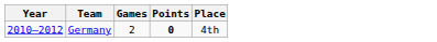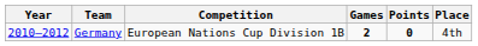 <table class="wikitable">
 <tr>
 <th>Year</th>
 <th>Team</th>
+<th>Competition</th>
 <th>Games</th>
 <th>Points</th>
 <th>Place</th>
 </tr>
 <tr align="center">
 <td><a href='#'>2010–2012</a></td>
 <td><a href='#'>Germany</a></td>
-<td>2</td>
+<td>European Nations Cup Division 1B</td>
+<td><strong>2</strong></td>
 <td><strong>0</strong></td>
 <td>4th</td>
 </tr>
 </table>
